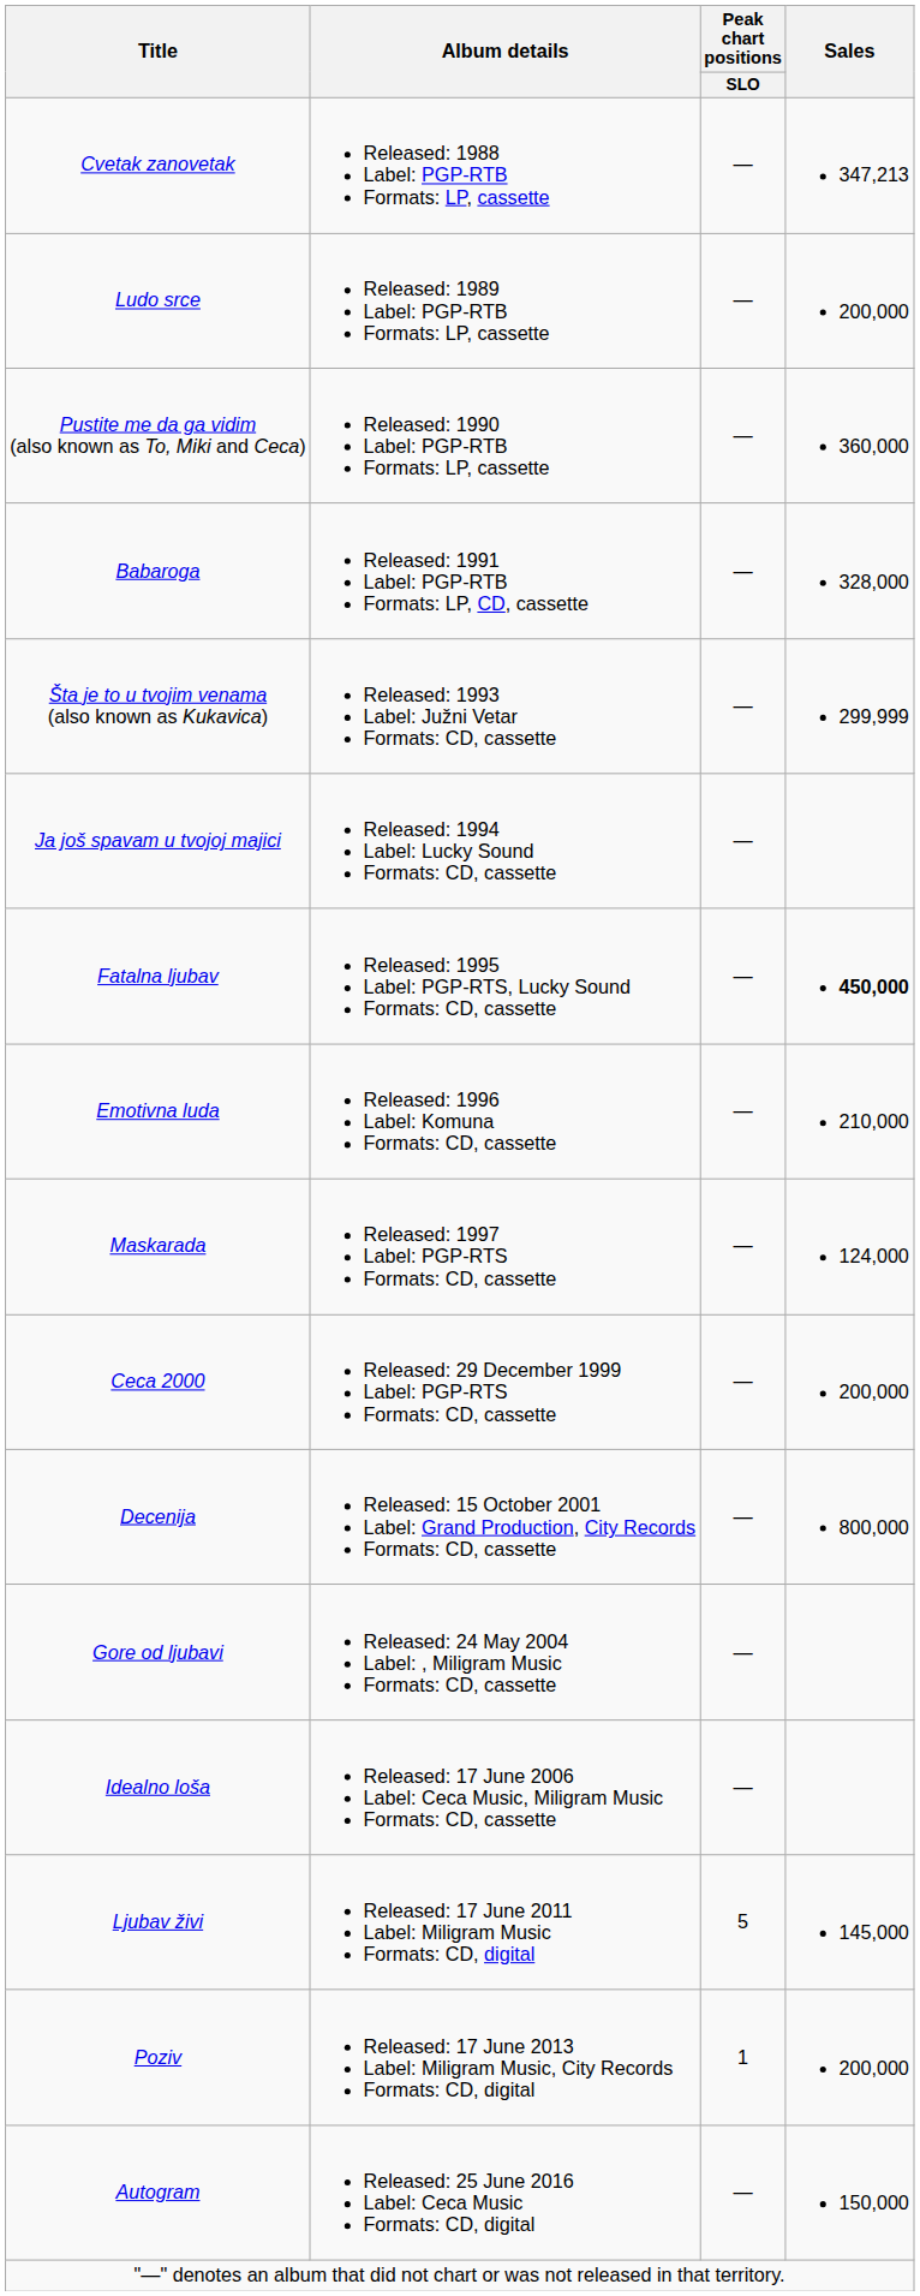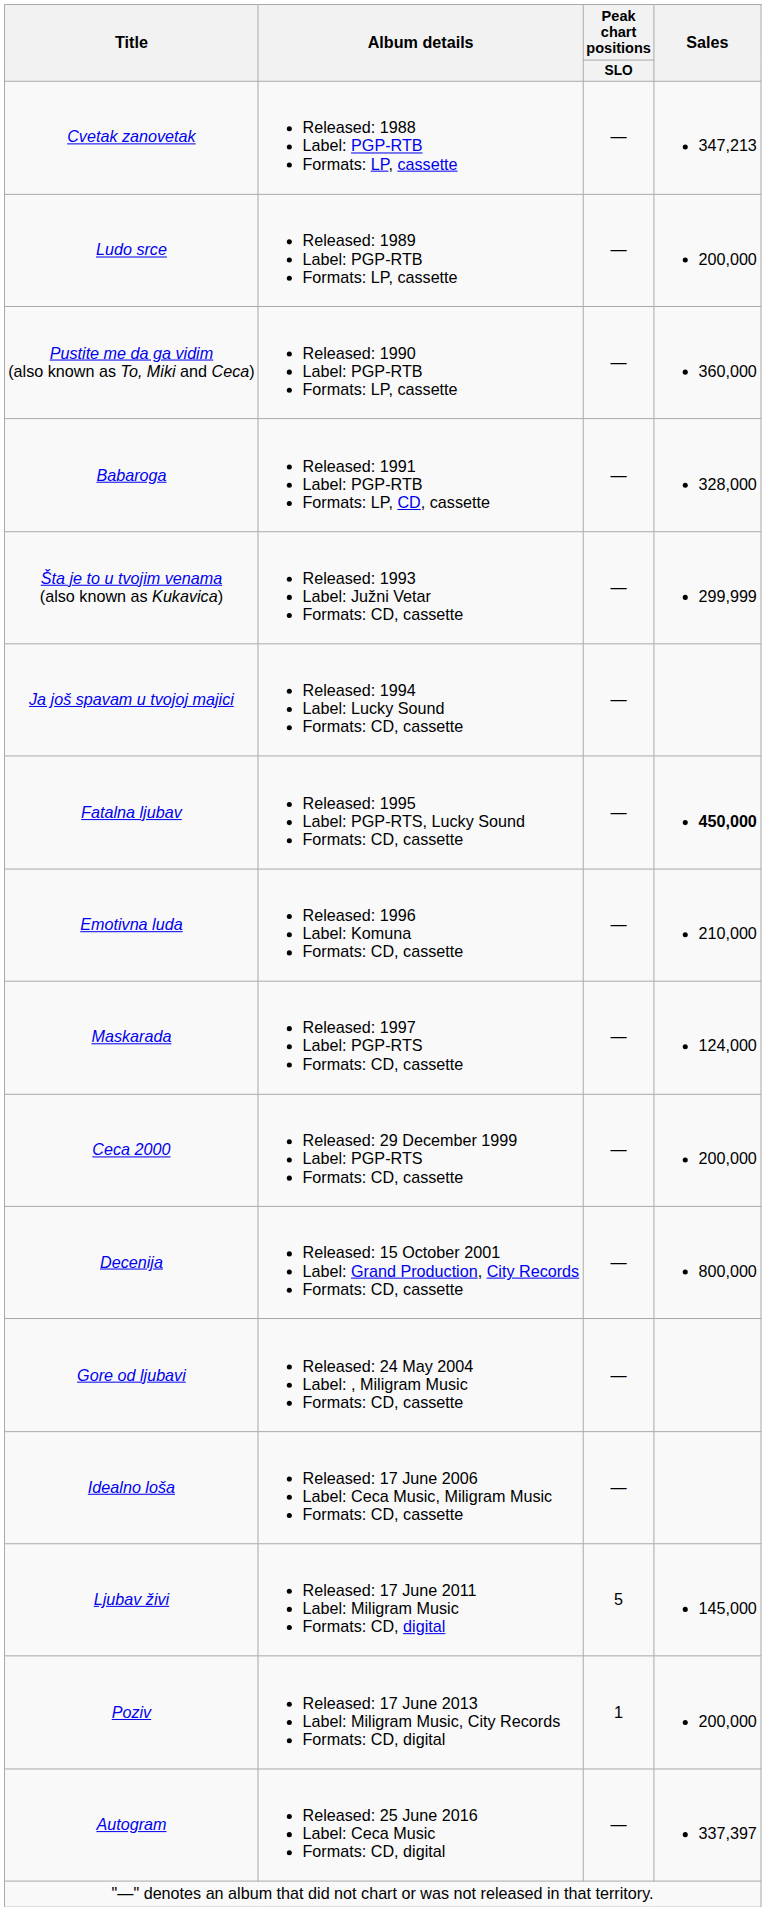 <table class="wikitable" style=text-align:center;>
 <tr>
 <th scope="col" rowspan="2">Title</th>
 <th scope="col" rowspan="2">Album details</th>
 <th scope="col" style="width:3em;font-size:90%;">Peak chart positions</th>
 <th scope="col" rowspan="2">Sales</th>
 </tr>
 <tr>
 <th scope="col" style="width:3em;font-size:85%;">SLO<br></th>
 </tr>
 <tr>
 <td><em><a href='#'>Cvetak zanovetak</a></em></td>
 <td align=left><br><ul><li>Released: 1988</li><li>Label: <a href='#'>PGP-RTB</a></li><li>Formats: <a href='#'>LP</a>, <a href='#'>cassette</a></li></ul></td>
 <td>—</td>
 <td align=left><br><ul><li>347,213</li></ul></td>
 </tr>
 <tr>
 <td><em><a href='#'>Ludo srce</a></em></td>
 <td align=left><br><ul><li>Released: 1989</li><li>Label: PGP-RTB</li><li>Formats: LP, cassette</li></ul></td>
 <td>—</td>
 <td align=left><br><ul><li>200,000</li></ul></td>
 </tr>
 <tr>
 <td><em><a href='#'>Pustite me da ga vidim</a></em><br> (also known as <em>To, Miki</em> and <em>Ceca</em>)</td>
 <td align=left><br><ul><li>Released: 1990</li><li>Label: PGP-RTB</li><li>Formats: LP, cassette</li></ul></td>
 <td>—</td>
 <td align=left><br><ul><li>360,000</li></ul></td>
 </tr>
 <tr>
 <td><em><a href='#'>Babaroga</a></em></td>
 <td align=left><br><ul><li>Released: 1991</li><li>Label: PGP-RTB</li><li>Formats: LP, <a href='#'>CD</a>, cassette</li></ul></td>
 <td>—</td>
 <td align=left><br><ul><li>328,000</li></ul></td>
 </tr>
 <tr>
 <td><em><a href='#'>Šta je to u tvojim venama</a></em><br> (also known as <em>Kukavica</em>)</td>
 <td align=left><br><ul><li>Released: 1993</li><li>Label: Južni Vetar</li><li>Formats: CD, cassette</li></ul></td>
 <td>—</td>
 <td align=left><br><ul><li>299,999</li></ul></td>
 </tr>
 <tr>
 <td><em><a href='#'>Ja još spavam u tvojoj majici</a></em></td>
 <td align=left><br><ul><li>Released: 1994</li><li>Label: Lucky Sound</li><li>Formats: CD, cassette</li></ul></td>
 <td>—</td>
 <td align=left></td>
 </tr>
 <tr>
 <td><em><a href='#'>Fatalna ljubav</a></em></td>
 <td align=left><br><ul><li>Released: 1995</li><li>Label: PGP-RTS, Lucky Sound</li><li>Formats: CD, cassette</li></ul></td>
 <td>—</td>
 <td align=left><strong><br><ul><li>450,000</li></ul></strong></td>
 </tr>
 <tr>
 <td><em><a href='#'>Emotivna luda</a></em></td>
 <td align=left><br><ul><li>Released: 1996</li><li>Label: Komuna</li><li>Formats: CD, cassette</li></ul></td>
 <td>—</td>
 <td align=left><br><ul><li>210,000</li></ul></td>
 </tr>
 <tr>
 <td><em><a href='#'>Maskarada</a></em></td>
 <td align=left><br><ul><li>Released: 1997</li><li>Label: PGP-RTS</li><li>Formats: CD, cassette</li></ul></td>
 <td>—</td>
 <td align=left><br><ul><li>124,000</li></ul></td>
 </tr>
 <tr>
 <td><em><a href='#'>Ceca 2000</a></em></td>
 <td align=left><br><ul><li>Released: 29 December 1999</li><li>Label: PGP-RTS</li><li>Formats: CD, cassette</li></ul></td>
 <td>—</td>
 <td align=left><br><ul><li>200,000</li></ul></td>
 </tr>
 <tr>
 <td><em><a href='#'>Decenija</a></em></td>
 <td align=left><br><ul><li>Released: 15 October 2001</li><li>Label: <a href='#'>Grand Production</a>, <a href='#'>City Records</a></li><li>Formats: CD, cassette</li></ul></td>
 <td>—</td>
 <td align=left><br><ul><li>800,000</li></ul></td>
 </tr>
 <tr>
 <td><em><a href='#'>Gore od ljubavi</a></em></td>
 <td align=left><br><ul><li>Released: 24 May 2004</li><li>Label: , Miligram Music</li><li>Formats: CD, cassette</li></ul></td>
 <td>—</td>
 <td align=left></td>
 </tr>
 <tr>
 <td><em><a href='#'>Idealno loša</a></em></td>
 <td align=left><br><ul><li>Released: 17 June 2006</li><li>Label: Ceca Music, Miligram Music</li><li>Formats: CD, cassette</li></ul></td>
 <td>—</td>
 <td align=left></td>
 </tr>
 <tr>
 <td><em><a href='#'>Ljubav živi</a></em></td>
 <td align=left><br><ul><li>Released: 17 June 2011</li><li>Label: Miligram Music</li><li>Formats: CD, <a href='#'>digital</a></li></ul></td>
 <td>5</td>
 <td align=left><br><ul><li>145,000</li></ul></td>
 </tr>
 <tr>
 <td><em><a href='#'>Poziv</a></em></td>
 <td align=left><br><ul><li>Released: 17 June 2013</li><li>Label: Miligram Music, City Records</li><li>Formats: CD, digital</li></ul></td>
 <td>1</td>
 <td align=left><br><ul><li>200,000</li></ul></td>
 </tr>
 <tr>
 <td><em><a href='#'>Autogram</a></em></td>
 <td align=left><br><ul><li>Released: 25 June 2016</li><li>Label: Ceca Music</li><li>Formats: CD, digital</li></ul></td>
 <td>—</td>
-<td align=left><br><ul><li>150,000</li></ul></td>
+<td align=left><br><ul><li>337,397</li></ul></td>
 </tr>
 <tr>
 <td colspan="4" style="text-align:center;" style="font-size:90%">"—" denotes an album that did not chart or was not released in that territory.</td>
 </tr>
 <tr>
 </tr>
 </table>
